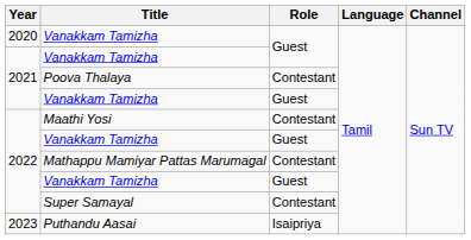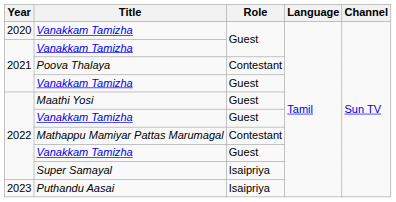 <table class="wikitable sortable">
 <tr>
 <th>Year</th>
 <th>Title</th>
 <th>Role</th>
 <th>Language</th>
 <th>Channel</th>
 </tr>
 <tr>
 <td>2020</td>
 <td><em><a href='#'>Vanakkam Tamizha</a></em></td>
 <td rowspan="2">Guest</td>
 <td rowspan="10"><a href='#'>Tamil</a></td>
 <td rowspan="10"><a href='#'>Sun TV</a></td>
 </tr>
 <tr>
 <td rowspan="3">2021</td>
 <td><em><a href='#'>Vanakkam Tamizha</a></em></td>
 </tr>
 <tr>
 <td><em>Poova Thalaya</em></td>
 <td>Contestant</td>
 </tr>
 <tr>
 <td><em><a href='#'>Vanakkam Tamizha</a></em></td>
 <td>Guest</td>
 </tr>
 <tr>
 <td rowspan="5">2022</td>
 <td><em>Maathi Yosi</em></td>
-<td>Contestant</td>
+<td>Guest</td>
 </tr>
 <tr>
 <td><em><a href='#'>Vanakkam Tamizha</a></em></td>
 <td>Guest</td>
 </tr>
 <tr>
 <td><em>Mathappu Mamiyar Pattas Marumagal</em></td>
 <td>Contestant</td>
 </tr>
 <tr>
 <td><em><a href='#'>Vanakkam Tamizha</a></em></td>
 <td>Guest</td>
 </tr>
 <tr>
 <td><em>Super Samayal</em></td>
-<td>Contestant</td>
+<td>Isaipriya</td>
 </tr>
 <tr>
 <td>2023</td>
 <td><em>Puthandu Aasai</em></td>
 <td>Isaipriya</td>
 </tr>
 </table>
